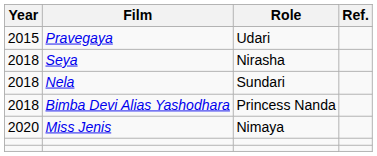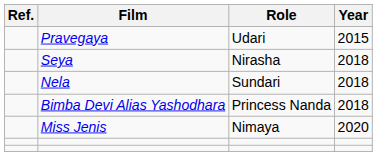 <table class="wikitable">
 <tr>
-<th>Year</th>
+<th>Ref.</th>
 <th>Film</th>
 <th>Role</th>
-<th>Ref.</th>
+<th>Year</th>
 </tr>
 <tr>
-<td>2015</td>
+<td></td>
 <td><em><a href='#'>Pravegaya</a></em></td>
 <td>Udari</td>
-<td></td>
+<td>2015</td>
 </tr>
 <tr>
-<td>2018</td>
+<td></td>
 <td><em><a href='#'>Seya</a></em></td>
 <td>Nirasha</td>
-<td></td>
+<td>2018</td>
 </tr>
 <tr>
-<td>2018</td>
+<td></td>
 <td><em><a href='#'>Nela</a></em></td>
 <td>Sundari</td>
-<td></td>
+<td>2018</td>
 </tr>
 <tr>
-<td>2018</td>
+<td></td>
 <td><em><a href='#'>Bimba Devi Alias Yashodhara</a></em></td>
 <td>Princess Nanda</td>
-<td></td>
+<td>2018</td>
 </tr>
 <tr>
-<td>2020</td>
+<td></td>
 <td><em><a href='#'>Miss Jenis</a></em></td>
 <td>Nimaya</td>
-<td></td>
+<td>2020</td>
 </tr>
 <tr>
 <td></td>
 <td></td>
 <td></td>
 <td></td>
 </tr>
 <tr>
 <td></td>
 <td></td>
 <td></td>
 <td></td>
 </tr>
 </table>
